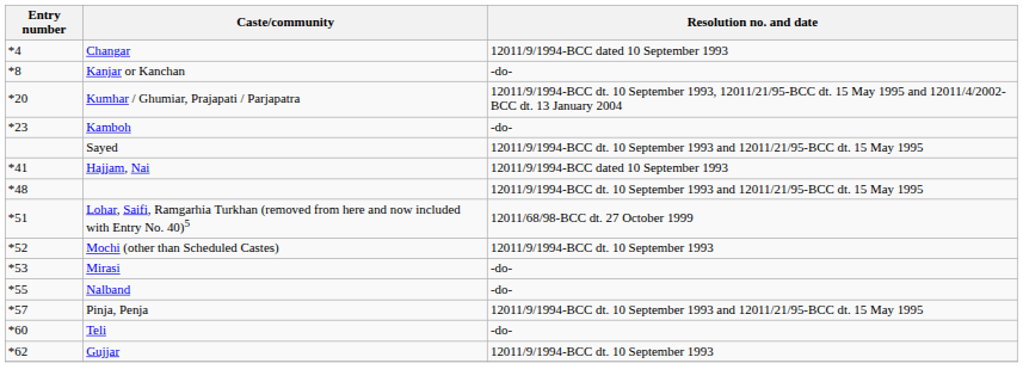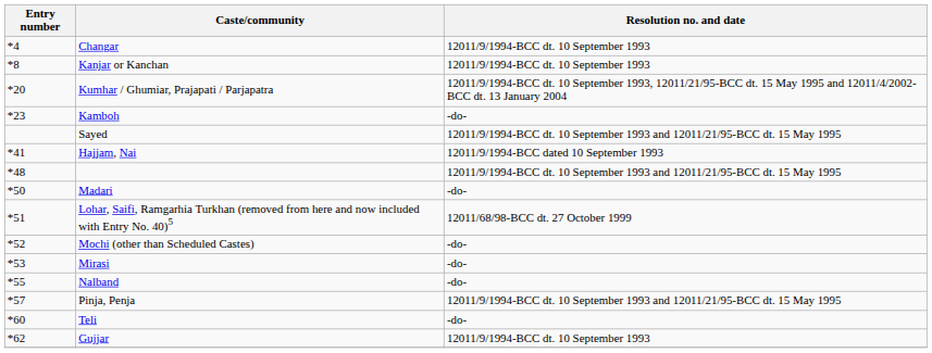 <table class="wikitable">
 <tr>
 <th>Entry number</th>
 <th>Caste/community</th>
 <th>Resolution no. and date</th>
 </tr>
 <tr>
 <td>*4</td>
 <td><a href='#'>Changar</a></td>
-<td>12011/9/1994-BCC dated 10 September 1993</td>
+<td>12011/9/1994-BCC dt. 10 September 1993</td>
 </tr>
 <tr>
 <td>*8</td>
 <td><a href='#'>Kanjar</a> or Kanchan</td>
-<td>-do-</td>
+<td>12011/9/1994-BCC dt. 10 September 1993</td>
 </tr>
 <tr>
 <td>*20</td>
 <td><a href='#'>Kumhar</a> / Ghumiar, Prajapati / Parjapatra</td>
 <td>12011/9/1994-BCC dt. 10 September 1993, 12011/21/95-BCC dt. 15 May 1995 and 12011/4/2002-BCC dt. 13 January 2004</td>
 </tr>
 <tr>
 <td>*23</td>
 <td><a href='#'>Kamboh</a></td>
 <td>-do-</td>
 </tr>
 <tr>
 <td></td>
 <td>Sayed</td>
 <td>12011/9/1994-BCC dt. 10 September 1993 and 12011/21/95-BCC dt. 15 May 1995</td>
 </tr>
 <tr>
 <td>*41</td>
 <td><a href='#'>Hajjam</a>, <a href='#'>Nai</a></td>
 <td>12011/9/1994-BCC dated 10 September 1993</td>
 </tr>
 <tr>
 <td>*48</td>
 <td></td>
 <td>12011/9/1994-BCC dt. 10 September 1993 and 12011/21/95-BCC dt. 15 May 1995</td>
 </tr>
 <tr>
+<td>*50</td>
+<td><a href='#'>Madari</a></td>
+<td>-do-</td>
+</tr>
+<tr>
 <td>*51</td>
 <td><a href='#'>Lohar</a>, <a href='#'>Saifi</a>, Ramgarhia Turkhan (removed from here and now included with Entry No. 40)<sup>5</sup></td>
 <td>12011/68/98-BCC dt. 27 October 1999</td>
 </tr>
 <tr>
 <td>*52</td>
 <td><a href='#'>Mochi</a> (other than Scheduled Castes)</td>
-<td>12011/9/1994-BCC dt. 10 September 1993</td>
+<td>-do-</td>
 </tr>
 <tr>
 <td>*53</td>
 <td><a href='#'>Mirasi</a></td>
 <td>-do-</td>
 </tr>
 <tr>
 <td>*55</td>
 <td><a href='#'>Nalband</a></td>
 <td>-do-</td>
 </tr>
 <tr>
 <td>*57</td>
 <td>Pinja, Penja</td>
 <td>12011/9/1994-BCC dt. 10 September 1993 and 12011/21/95-BCC dt. 15 May 1995</td>
 </tr>
 <tr>
 <td>*60</td>
 <td><a href='#'>Teli</a></td>
 <td>-do-</td>
 </tr>
 <tr>
 <td>*62</td>
 <td><a href='#'>Gujjar</a></td>
 <td>12011/9/1994-BCC dt. 10 September 1993</td>
 </tr>
 <tr>
 </tr>
 </table>
